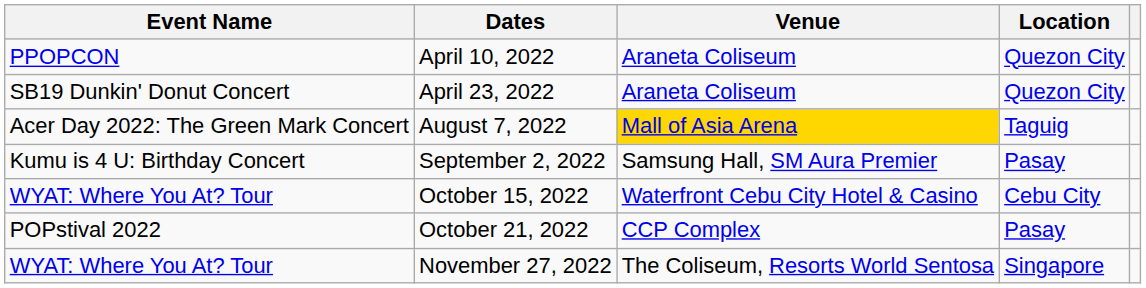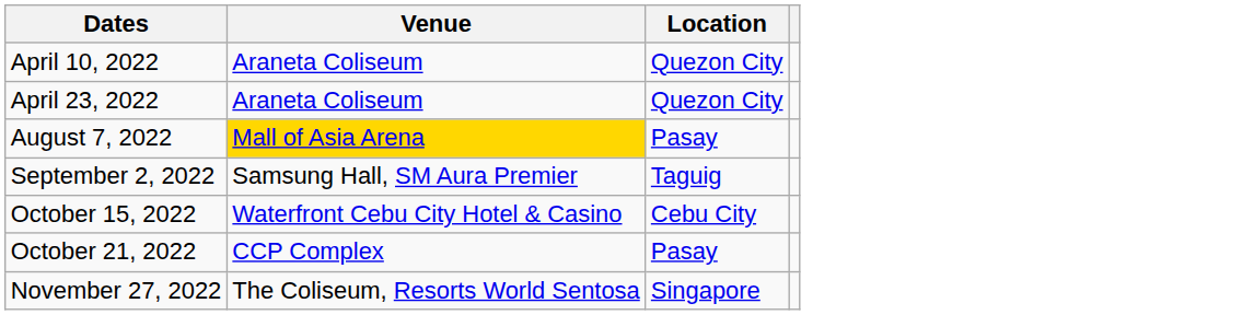 <table class="wikitable">
 <tr>
-<th>Event Name</th>
 <th>Dates</th>
 <th>Venue</th>
 <th>Location</th>
 <th></th>
 </tr>
 <tr>
-<td><a href='#'>PPOPCON</a></td>
 <td>April 10, 2022</td>
 <td><a href='#'>Araneta Coliseum</a></td>
 <td><a href='#'>Quezon City</a></td>
 <td></td>
 </tr>
 <tr>
-<td>SB19 Dunkin' Donut Concert</td>
 <td>April 23, 2022</td>
 <td><a href='#'>Araneta Coliseum</a></td>
 <td><a href='#'>Quezon City</a></td>
 <td></td>
 </tr>
 <tr>
-<td>Acer Day 2022: The Green Mark Concert</td>
 <td>August 7, 2022</td>
 <td style="background: gold;"><a href='#'>Mall of Asia Arena</a></td>
+<td><a href='#'>Pasay</a></td>
+<td></td>
+</tr>
+<tr>
+<td>September 2, 2022</td>
+<td>Samsung Hall, <a href='#'>SM Aura Premier</a></td>
 <td><a href='#'>Taguig</a></td>
 <td></td>
 </tr>
 <tr>
-<td>Kumu is 4 U: Birthday Concert</td>
-<td>September 2, 2022</td>
-<td>Samsung Hall, <a href='#'>SM Aura Premier</a></td>
-<td><a href='#'>Pasay</a></td>
-<td></td>
-</tr>
-<tr>
-<td><a href='#'>WYAT: Where You At? Tour</a></td>
 <td>October 15, 2022</td>
 <td><a href='#'>Waterfront Cebu City Hotel & Casino</a></td>
 <td><a href='#'>Cebu City</a></td>
 <td></td>
 </tr>
 <tr>
-<td>POPstival 2022</td>
 <td>October 21, 2022</td>
 <td><a href='#'>CCP Complex</a></td>
 <td><a href='#'>Pasay</a></td>
 <td></td>
 </tr>
 <tr>
-<td><a href='#'>WYAT: Where You At? Tour</a></td>
 <td>November 27, 2022</td>
 <td>The Coliseum, <a href='#'>Resorts World Sentosa</a></td>
 <td><a href='#'>Singapore</a></td>
 <td></td>
 </tr>
 </table>
